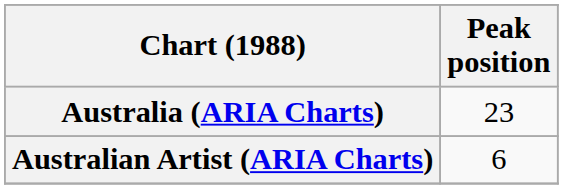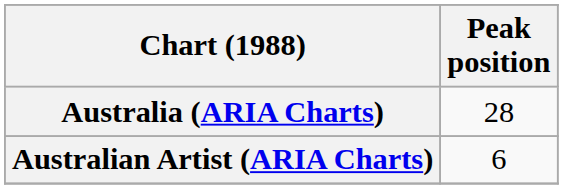 <table class="wikitable sortable plainrowheaders">
 <tr>
 <th>Chart (1988)</th>
 <th>Peak<br>position</th>
 </tr>
 <tr>
 <th scope="row">Australia (<a href='#'>ARIA Charts</a>)</th>
-<td style="text-align:center;">23 </td>
+<td style="text-align:center;">28 </td>
 </tr>
 <tr>
 <th scope="row">Australian Artist (<a href='#'>ARIA Charts</a>)</th>
 <td style="text-align:center;">6</td>
 </tr>
 <tr>
 </tr>
 </table>
